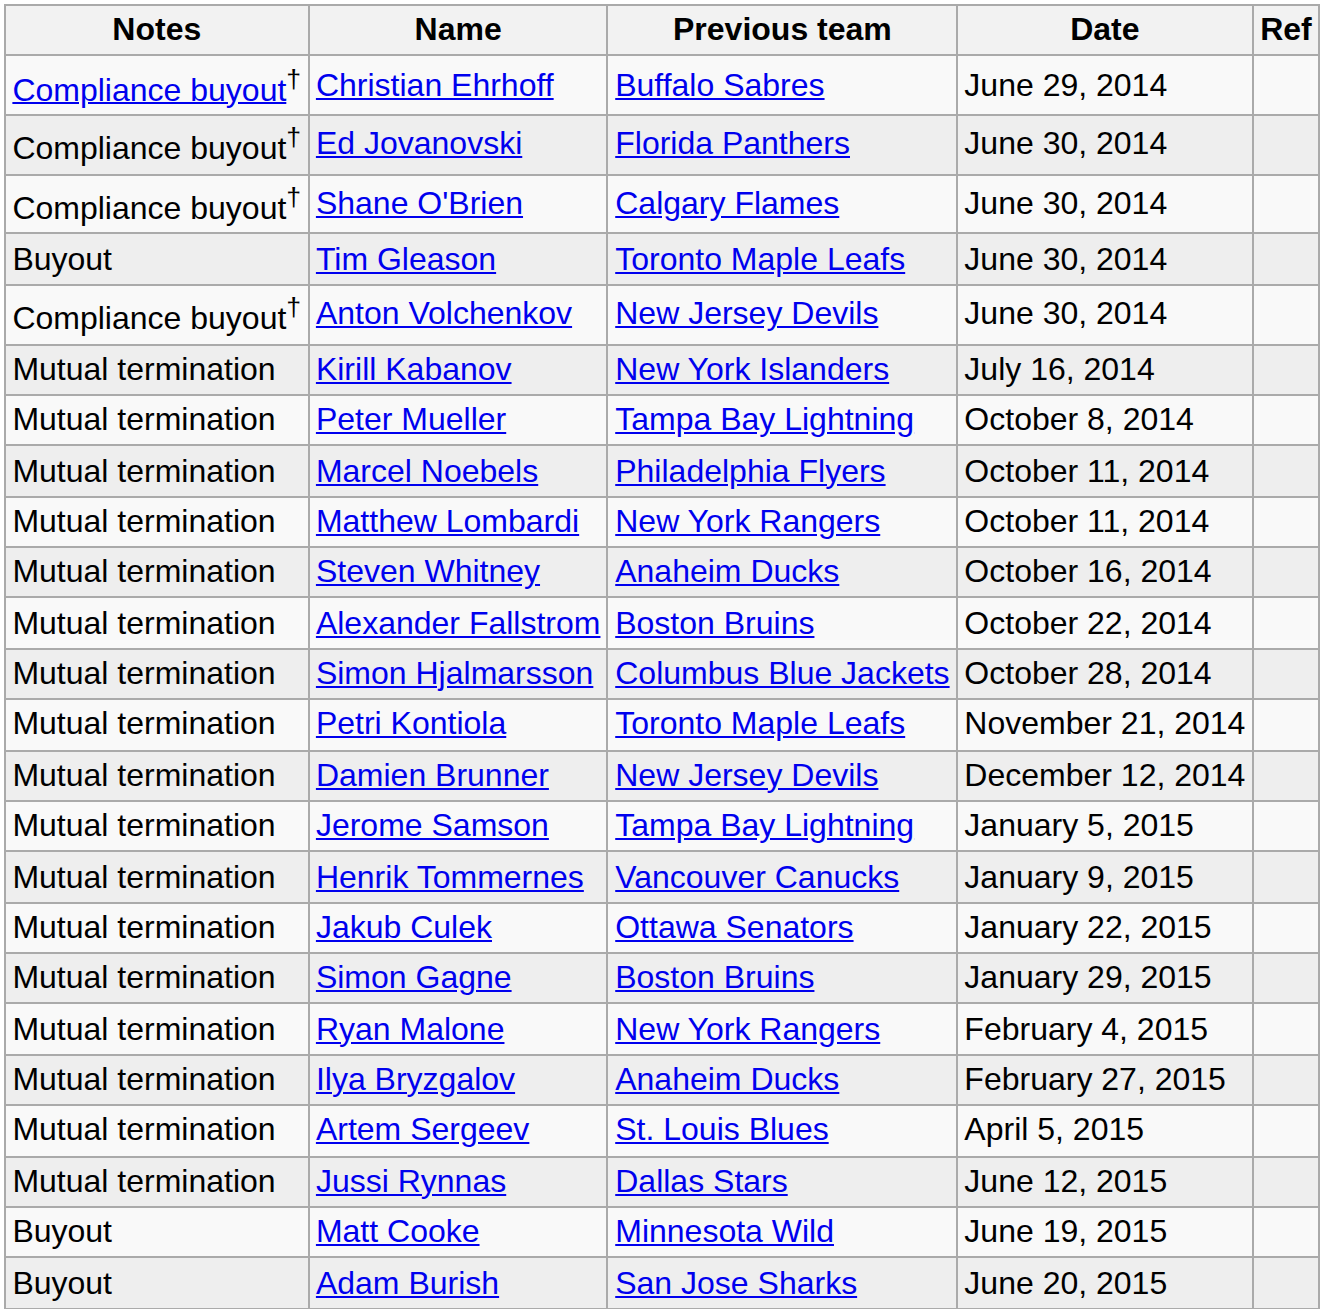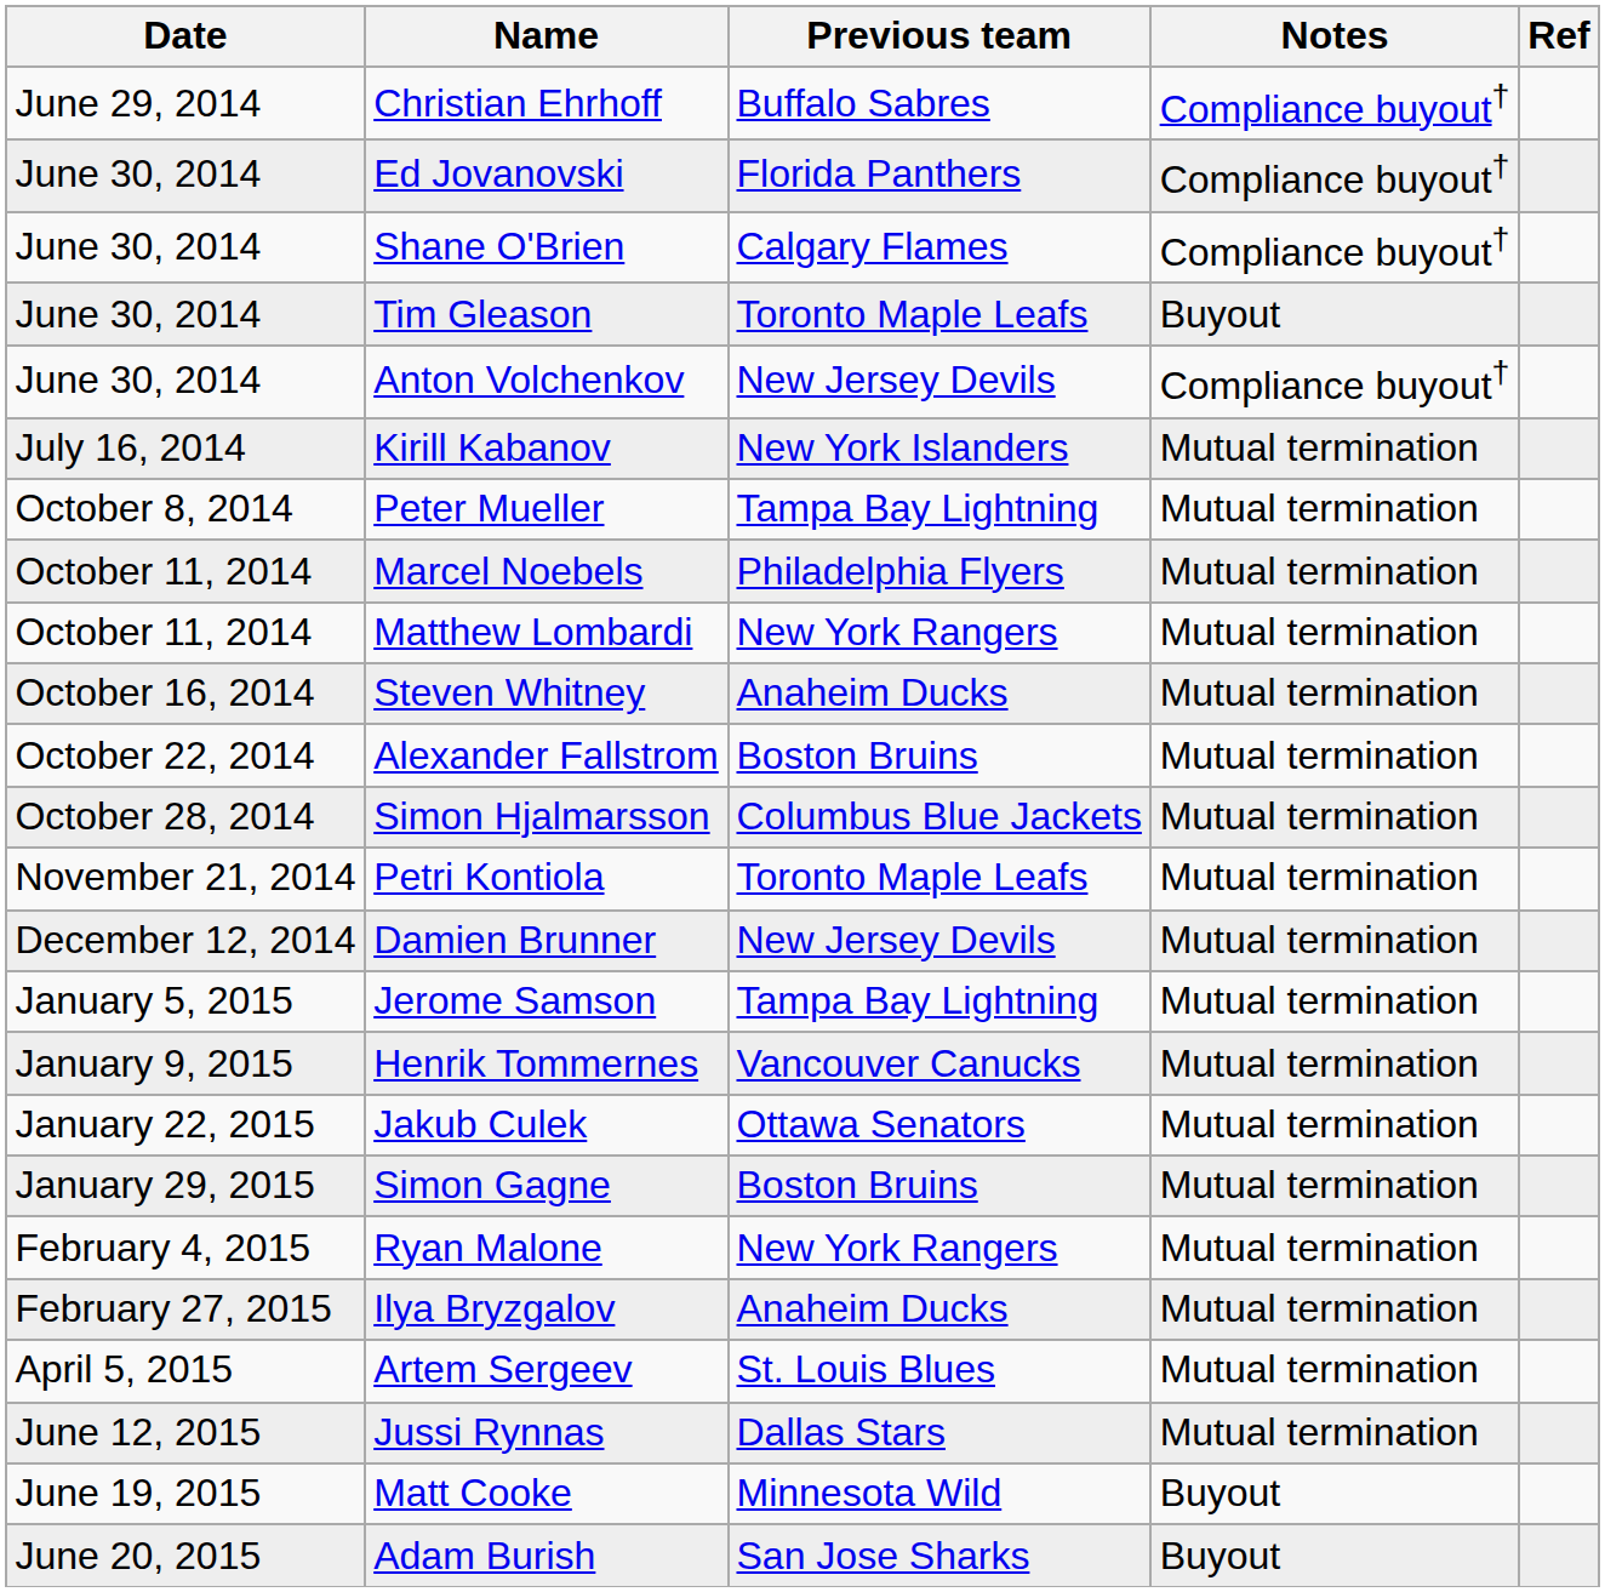 <table class="wikitable sortable">
 <tr>
-<th>Notes</th>
+<th>Date</th>
 <th>Name</th>
 <th>Previous team</th>
-<th>Date</th>
+<th>Notes</th>
 <th>Ref</th>
 </tr>
 <tr>
-<td><a href='#'>Compliance buyout</a><sup>†</sup></td>
+<td>June 29, 2014</td>
 <td><a href='#'>Christian Ehrhoff</a></td>
 <td><a href='#'>Buffalo Sabres</a></td>
-<td>June 29, 2014</td>
+<td><a href='#'>Compliance buyout</a><sup>†</sup></td>
 <td></td>
 </tr>
 <tr bgcolor="eeeeee">
-<td>Compliance buyout<sup>†</sup></td>
+<td>June 30, 2014</td>
 <td><a href='#'>Ed Jovanovski</a></td>
 <td><a href='#'>Florida Panthers</a></td>
-<td>June 30, 2014</td>
+<td>Compliance buyout<sup>†</sup></td>
 <td></td>
 </tr>
 <tr>
-<td>Compliance buyout<sup>†</sup></td>
+<td>June 30, 2014</td>
 <td><a href='#'>Shane O'Brien</a></td>
 <td><a href='#'>Calgary Flames</a></td>
-<td>June 30, 2014</td>
+<td>Compliance buyout<sup>†</sup></td>
 <td></td>
 </tr>
 <tr bgcolor="eeeeee">
-<td>Buyout</td>
+<td>June 30, 2014</td>
 <td><a href='#'>Tim Gleason</a></td>
 <td><a href='#'>Toronto Maple Leafs</a></td>
-<td>June 30, 2014</td>
+<td>Buyout</td>
 <td></td>
 </tr>
 <tr>
-<td>Compliance buyout<sup>†</sup></td>
+<td>June 30, 2014</td>
 <td><a href='#'>Anton Volchenkov</a></td>
 <td><a href='#'>New Jersey Devils</a></td>
-<td>June 30, 2014</td>
+<td>Compliance buyout<sup>†</sup></td>
 <td></td>
 </tr>
 <tr bgcolor="eeeeee">
-<td>Mutual termination</td>
+<td>July 16, 2014</td>
 <td><a href='#'>Kirill Kabanov</a></td>
 <td><a href='#'>New York Islanders</a></td>
-<td>July 16, 2014</td>
+<td>Mutual termination</td>
 <td></td>
 </tr>
 <tr>
-<td>Mutual termination</td>
+<td>October 8, 2014</td>
 <td><a href='#'>Peter Mueller</a></td>
 <td><a href='#'>Tampa Bay Lightning</a></td>
-<td>October 8, 2014</td>
+<td>Mutual termination</td>
 <td></td>
 </tr>
 <tr bgcolor="eeeeee">
-<td>Mutual termination</td>
+<td>October 11, 2014</td>
 <td><a href='#'>Marcel Noebels</a></td>
 <td><a href='#'>Philadelphia Flyers</a></td>
-<td>October 11, 2014</td>
+<td>Mutual termination</td>
 <td></td>
 </tr>
 <tr>
-<td>Mutual termination</td>
+<td>October 11, 2014</td>
 <td><a href='#'>Matthew Lombardi</a></td>
 <td><a href='#'>New York Rangers</a></td>
-<td>October 11, 2014</td>
+<td>Mutual termination</td>
 <td></td>
 </tr>
 <tr bgcolor="eeeeee">
-<td>Mutual termination</td>
+<td>October 16, 2014</td>
 <td><a href='#'>Steven Whitney</a></td>
 <td><a href='#'>Anaheim Ducks</a></td>
-<td>October 16, 2014</td>
+<td>Mutual termination</td>
 <td></td>
 </tr>
 <tr>
-<td>Mutual termination</td>
+<td>October 22, 2014</td>
 <td><a href='#'>Alexander Fallstrom</a></td>
 <td><a href='#'>Boston Bruins</a></td>
-<td>October 22, 2014</td>
+<td>Mutual termination</td>
 <td></td>
 </tr>
 <tr bgcolor="eeeeee">
-<td>Mutual termination</td>
+<td>October 28, 2014</td>
 <td><a href='#'>Simon Hjalmarsson</a></td>
 <td><a href='#'>Columbus Blue Jackets</a></td>
-<td>October 28, 2014</td>
+<td>Mutual termination</td>
 <td></td>
 </tr>
 <tr>
-<td>Mutual termination</td>
+<td>November 21, 2014</td>
 <td><a href='#'>Petri Kontiola</a></td>
 <td><a href='#'>Toronto Maple Leafs</a></td>
-<td>November 21, 2014</td>
+<td>Mutual termination</td>
 <td></td>
 </tr>
 <tr bgcolor="eeeeee">
-<td>Mutual termination</td>
+<td>December 12, 2014</td>
 <td><a href='#'>Damien Brunner</a></td>
 <td><a href='#'>New Jersey Devils</a></td>
-<td>December 12, 2014</td>
+<td>Mutual termination</td>
 <td></td>
 </tr>
 <tr>
-<td>Mutual termination</td>
+<td>January 5, 2015</td>
 <td><a href='#'>Jerome Samson</a></td>
 <td><a href='#'>Tampa Bay Lightning</a></td>
-<td>January 5, 2015</td>
+<td>Mutual termination</td>
 <td></td>
 </tr>
 <tr bgcolor="eeeeee">
-<td>Mutual termination</td>
+<td>January 9, 2015</td>
 <td><a href='#'>Henrik Tommernes</a></td>
 <td><a href='#'>Vancouver Canucks</a></td>
-<td>January 9, 2015</td>
+<td>Mutual termination</td>
 <td></td>
 </tr>
 <tr>
-<td>Mutual termination</td>
+<td>January 22, 2015</td>
 <td><a href='#'>Jakub Culek</a></td>
 <td><a href='#'>Ottawa Senators</a></td>
-<td>January 22, 2015</td>
+<td>Mutual termination</td>
 <td></td>
 </tr>
 <tr bgcolor="eeeeee">
-<td>Mutual termination</td>
+<td>January 29, 2015</td>
 <td><a href='#'>Simon Gagne</a></td>
 <td><a href='#'>Boston Bruins</a></td>
-<td>January 29, 2015</td>
+<td>Mutual termination</td>
 <td></td>
 </tr>
 <tr>
-<td>Mutual termination</td>
+<td>February 4, 2015</td>
 <td><a href='#'>Ryan Malone</a></td>
 <td><a href='#'>New York Rangers</a></td>
-<td>February 4, 2015</td>
+<td>Mutual termination</td>
 <td></td>
 </tr>
 <tr bgcolor="eeeeee">
-<td>Mutual termination</td>
+<td>February 27, 2015</td>
 <td><a href='#'>Ilya Bryzgalov</a></td>
 <td><a href='#'>Anaheim Ducks</a></td>
-<td>February 27, 2015</td>
+<td>Mutual termination</td>
 <td></td>
 </tr>
 <tr>
-<td>Mutual termination</td>
+<td>April 5, 2015</td>
 <td><a href='#'>Artem Sergeev</a></td>
 <td><a href='#'>St. Louis Blues</a></td>
-<td>April 5, 2015</td>
+<td>Mutual termination</td>
 <td></td>
 </tr>
 <tr bgcolor="eeeeee">
-<td>Mutual termination</td>
+<td>June 12, 2015</td>
 <td><a href='#'>Jussi Rynnas</a></td>
 <td><a href='#'>Dallas Stars</a></td>
-<td>June 12, 2015</td>
+<td>Mutual termination</td>
 <td></td>
 </tr>
 <tr>
-<td>Buyout</td>
+<td>June 19, 2015</td>
 <td><a href='#'>Matt Cooke</a></td>
 <td><a href='#'>Minnesota Wild</a></td>
-<td>June 19, 2015</td>
+<td>Buyout</td>
 <td></td>
 </tr>
 <tr bgcolor="eeeeee">
-<td>Buyout</td>
+<td>June 20, 2015</td>
 <td><a href='#'>Adam Burish</a></td>
 <td><a href='#'>San Jose Sharks</a></td>
-<td>June 20, 2015</td>
+<td>Buyout</td>
 <td><br></td>
 </tr>
 </table>
